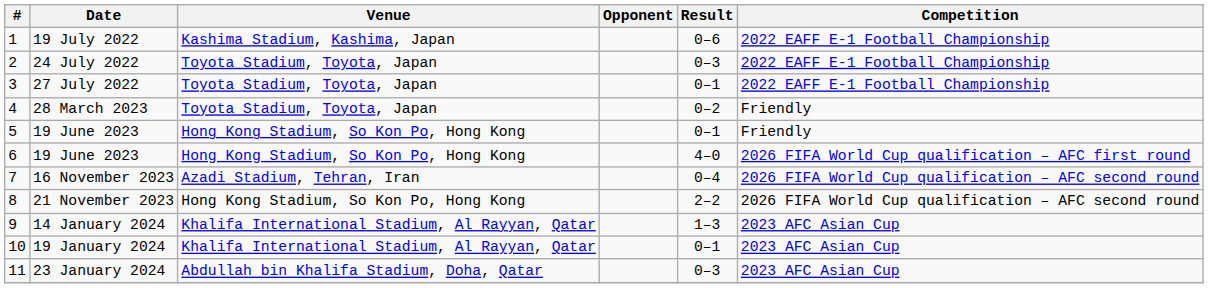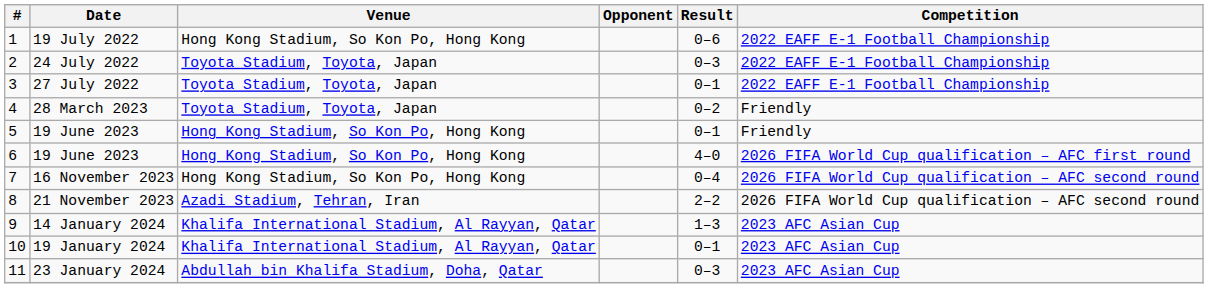 <table class="wikitable collapsible collapsed" style="font-size:85%; text-align: left;">
 <tr bgcolor="#CCCCCC" align="center">
 <th>#</th>
 <th>Date</th>
 <th>Venue</th>
 <th>Opponent</th>
 <th>Result</th>
 <th>Competition</th>
 </tr>
 <tr>
 <td>1</td>
 <td>19 July 2022</td>
-<td><a href='#'>Kashima Stadium</a>, <a href='#'>Kashima</a>, Japan</td>
+<td>Hong Kong Stadium, So Kon Po, Hong Kong</td>
 <td></td>
 <td align=center>0–6</td>
 <td><a href='#'>2022 EAFF E-1 Football Championship</a></td>
 </tr>
 <tr>
 <td>2</td>
 <td>24 July 2022</td>
 <td><a href='#'>Toyota Stadium</a>, <a href='#'>Toyota</a>, Japan</td>
 <td></td>
 <td align=center>0–3</td>
 <td><a href='#'>2022 EAFF E-1 Football Championship</a></td>
 </tr>
 <tr>
 <td>3</td>
 <td>27 July 2022</td>
 <td><a href='#'>Toyota Stadium</a>, <a href='#'>Toyota</a>, Japan</td>
 <td></td>
 <td align=center>0–1</td>
 <td><a href='#'>2022 EAFF E-1 Football Championship</a></td>
 </tr>
 <tr>
 <td>4</td>
 <td>28 March 2023</td>
 <td><a href='#'>Toyota Stadium</a>, <a href='#'>Toyota</a>, Japan</td>
 <td></td>
 <td align=center>0–2</td>
 <td>Friendly</td>
 </tr>
 <tr>
 <td>5</td>
 <td>19 June 2023</td>
 <td><a href='#'>Hong Kong Stadium</a>, <a href='#'>So Kon Po</a>, Hong Kong</td>
 <td></td>
 <td align=center>0–1</td>
 <td>Friendly</td>
 </tr>
 <tr>
 <td>6</td>
 <td>19 June 2023</td>
 <td><a href='#'>Hong Kong Stadium</a>, <a href='#'>So Kon Po</a>, Hong Kong</td>
 <td></td>
 <td align=center>4–0</td>
 <td><a href='#'>2026 FIFA World Cup qualification – AFC first round</a></td>
 </tr>
 <tr>
 <td>7</td>
 <td>16 November 2023</td>
-<td><a href='#'>Azadi Stadium</a>, <a href='#'>Tehran</a>, Iran</td>
+<td>Hong Kong Stadium, So Kon Po, Hong Kong</td>
 <td></td>
 <td align=center>0–4</td>
 <td><a href='#'>2026 FIFA World Cup qualification – AFC second round</a></td>
 </tr>
 <tr>
 <td>8</td>
 <td>21 November 2023</td>
-<td>Hong Kong Stadium, So Kon Po, Hong Kong</td>
+<td><a href='#'>Azadi Stadium</a>, <a href='#'>Tehran</a>, Iran</td>
 <td></td>
 <td align=center>2–2</td>
 <td>2026 FIFA World Cup qualification – AFC second round</td>
 </tr>
 <tr>
 <td>9</td>
 <td>14 January 2024</td>
 <td><a href='#'>Khalifa International Stadium</a>, <a href='#'>Al Rayyan</a>, <a href='#'>Qatar</a></td>
 <td></td>
 <td align="center">1–3</td>
 <td><a href='#'>2023 AFC Asian Cup</a></td>
 </tr>
 <tr>
 <td>10</td>
 <td>19 January 2024</td>
 <td><a href='#'>Khalifa International Stadium</a>, <a href='#'>Al Rayyan</a>, <a href='#'>Qatar</a></td>
 <td></td>
 <td align="center">0–1</td>
 <td><a href='#'>2023 AFC Asian Cup</a></td>
 </tr>
 <tr>
 <td>11</td>
 <td>23 January 2024</td>
 <td><a href='#'>Abdullah bin Khalifa Stadium</a>, <a href='#'>Doha</a>, <a href='#'>Qatar</a></td>
 <td></td>
 <td align="center">0–3</td>
 <td><a href='#'>2023 AFC Asian Cup</a></td>
 </tr>
 <tr>
 </tr>
 </table>
